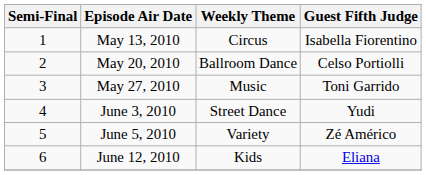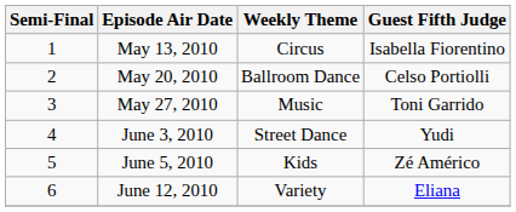 <table class=wikitable style=text-align:center;>
 <tr>
 <th>Semi-Final</th>
 <th>Episode Air Date</th>
 <th>Weekly Theme</th>
 <th>Guest Fifth Judge</th>
 </tr>
 <tr>
 <td>1</td>
 <td>May 13, 2010</td>
 <td>Circus</td>
 <td>Isabella Fiorentino</td>
 </tr>
 <tr>
 <td>2</td>
 <td>May 20, 2010</td>
 <td>Ballroom Dance</td>
 <td>Celso Portiolli</td>
 </tr>
 <tr>
 <td>3</td>
 <td>May 27, 2010</td>
 <td>Music</td>
 <td>Toni Garrido</td>
 </tr>
 <tr>
 <td>4</td>
 <td>June 3, 2010</td>
 <td>Street Dance</td>
 <td>Yudi</td>
 </tr>
 <tr>
 <td>5</td>
 <td>June 5, 2010</td>
-<td>Variety</td>
+<td>Kids</td>
 <td>Zé Américo</td>
 </tr>
 <tr>
 <td>6</td>
 <td>June 12, 2010</td>
-<td>Kids</td>
+<td>Variety</td>
 <td><a href='#'>Eliana</a></td>
 </tr>
 <tr>
 </tr>
 </table>
